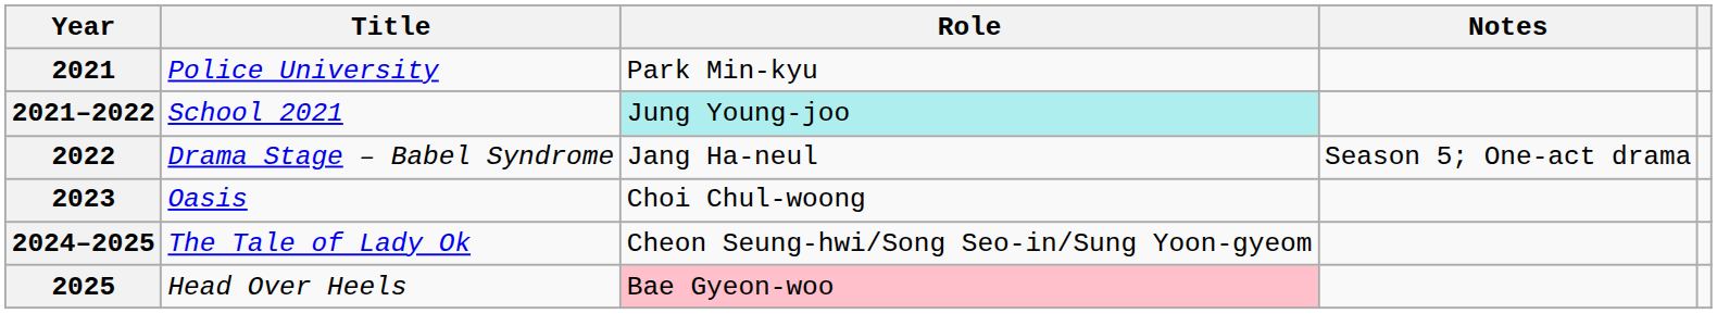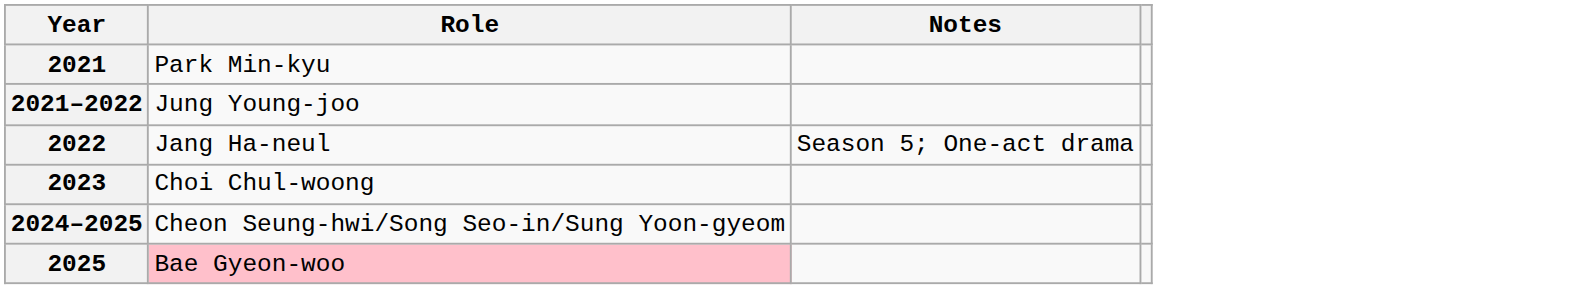 <table class="wikitable plainrowheaders sortable">
 <tr>
 <th scope="col">Year</th>
-<th scope="col">Title</th>
 <th scope="col">Role</th>
 <th scope="col" class="unsortable">Notes</th>
 <th scope="col" class="unsortable"></th>
 </tr>
 <tr>
 <th scope="row">2021</th>
-<td><em><a href='#'>Police University</a></em></td>
 <td>Park Min-kyu</td>
 <td></td>
 <td style="text-align:center"></td>
 </tr>
 <tr>
 <th scope="row">2021–2022</th>
-<td><em><a href='#'>School 2021</a></em></td>
-<td style="background: paleturquoise;">Jung Young-joo</td>
+<td>Jung Young-joo</td>
 <td></td>
 <td style="text-align:center"></td>
 </tr>
 <tr>
 <th scope="row">2022</th>
-<td><em><a href='#'>Drama Stage</a> – Babel Syndrome</em></td>
 <td>Jang Ha-neul</td>
 <td>Season 5; One-act drama</td>
 <td style="text-align:center"></td>
 </tr>
 <tr>
 <th scope="row">2023</th>
-<td><em><a href='#'>Oasis</a></em></td>
 <td>Choi Chul-woong</td>
 <td></td>
 <td style="text-align:center"></td>
 </tr>
 <tr>
 <th scope="row">2024–2025</th>
-<td><em><a href='#'>The Tale of Lady Ok</a></em></td>
 <td>Cheon Seung-hwi/Song Seo-in/Sung Yoon-gyeom</td>
 <td></td>
 <td style="text-align:center"></td>
 </tr>
 <tr>
 <th scope="row">2025</th>
-<td><em>Head Over Heels</em></td>
 <td style="background: pink;">Bae Gyeon-woo</td>
 <td></td>
 <td style="text-align:center"></td>
 </tr>
 </table>
